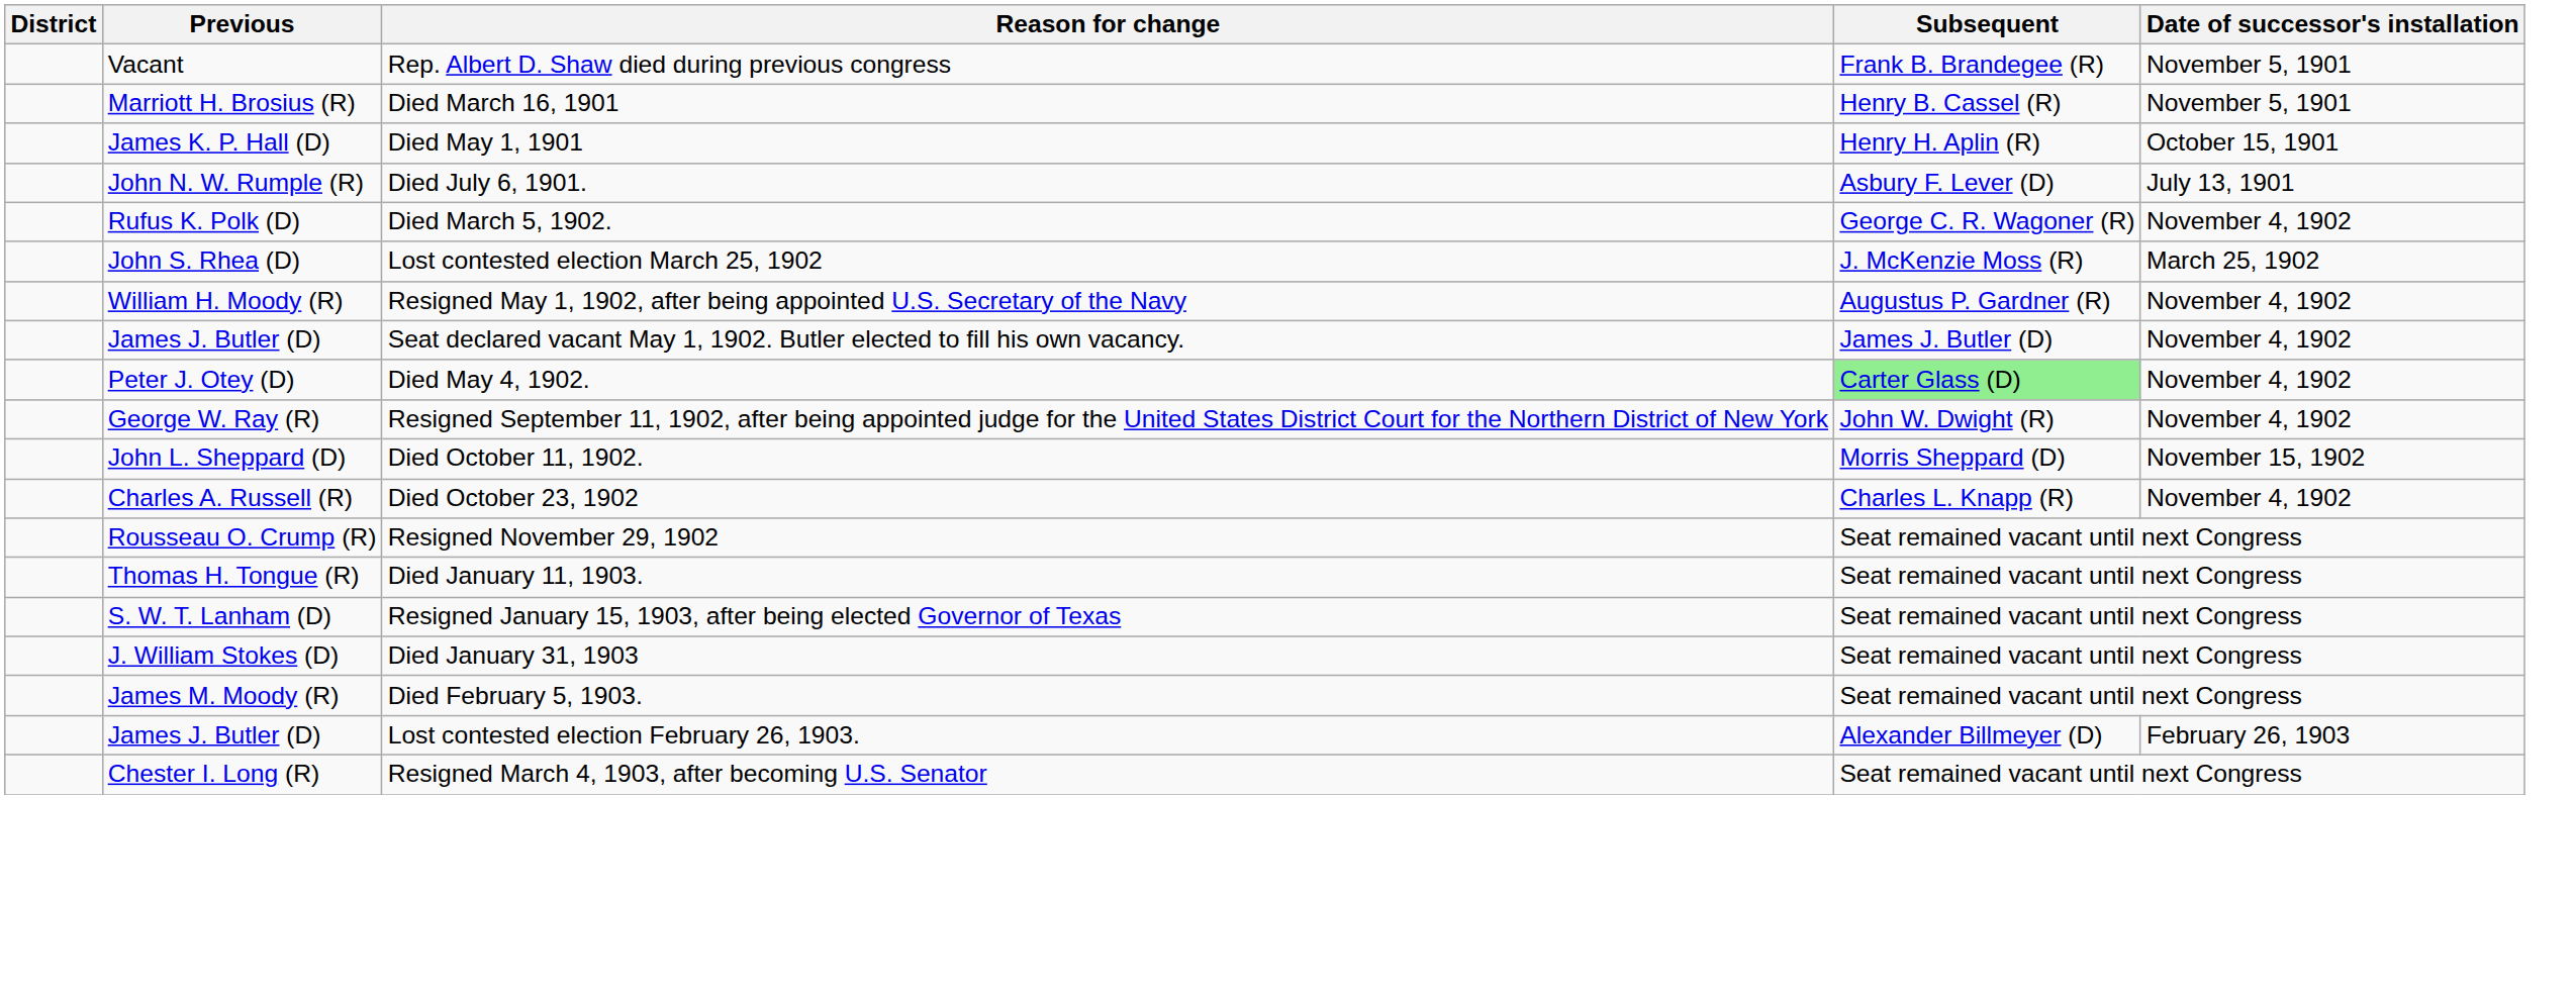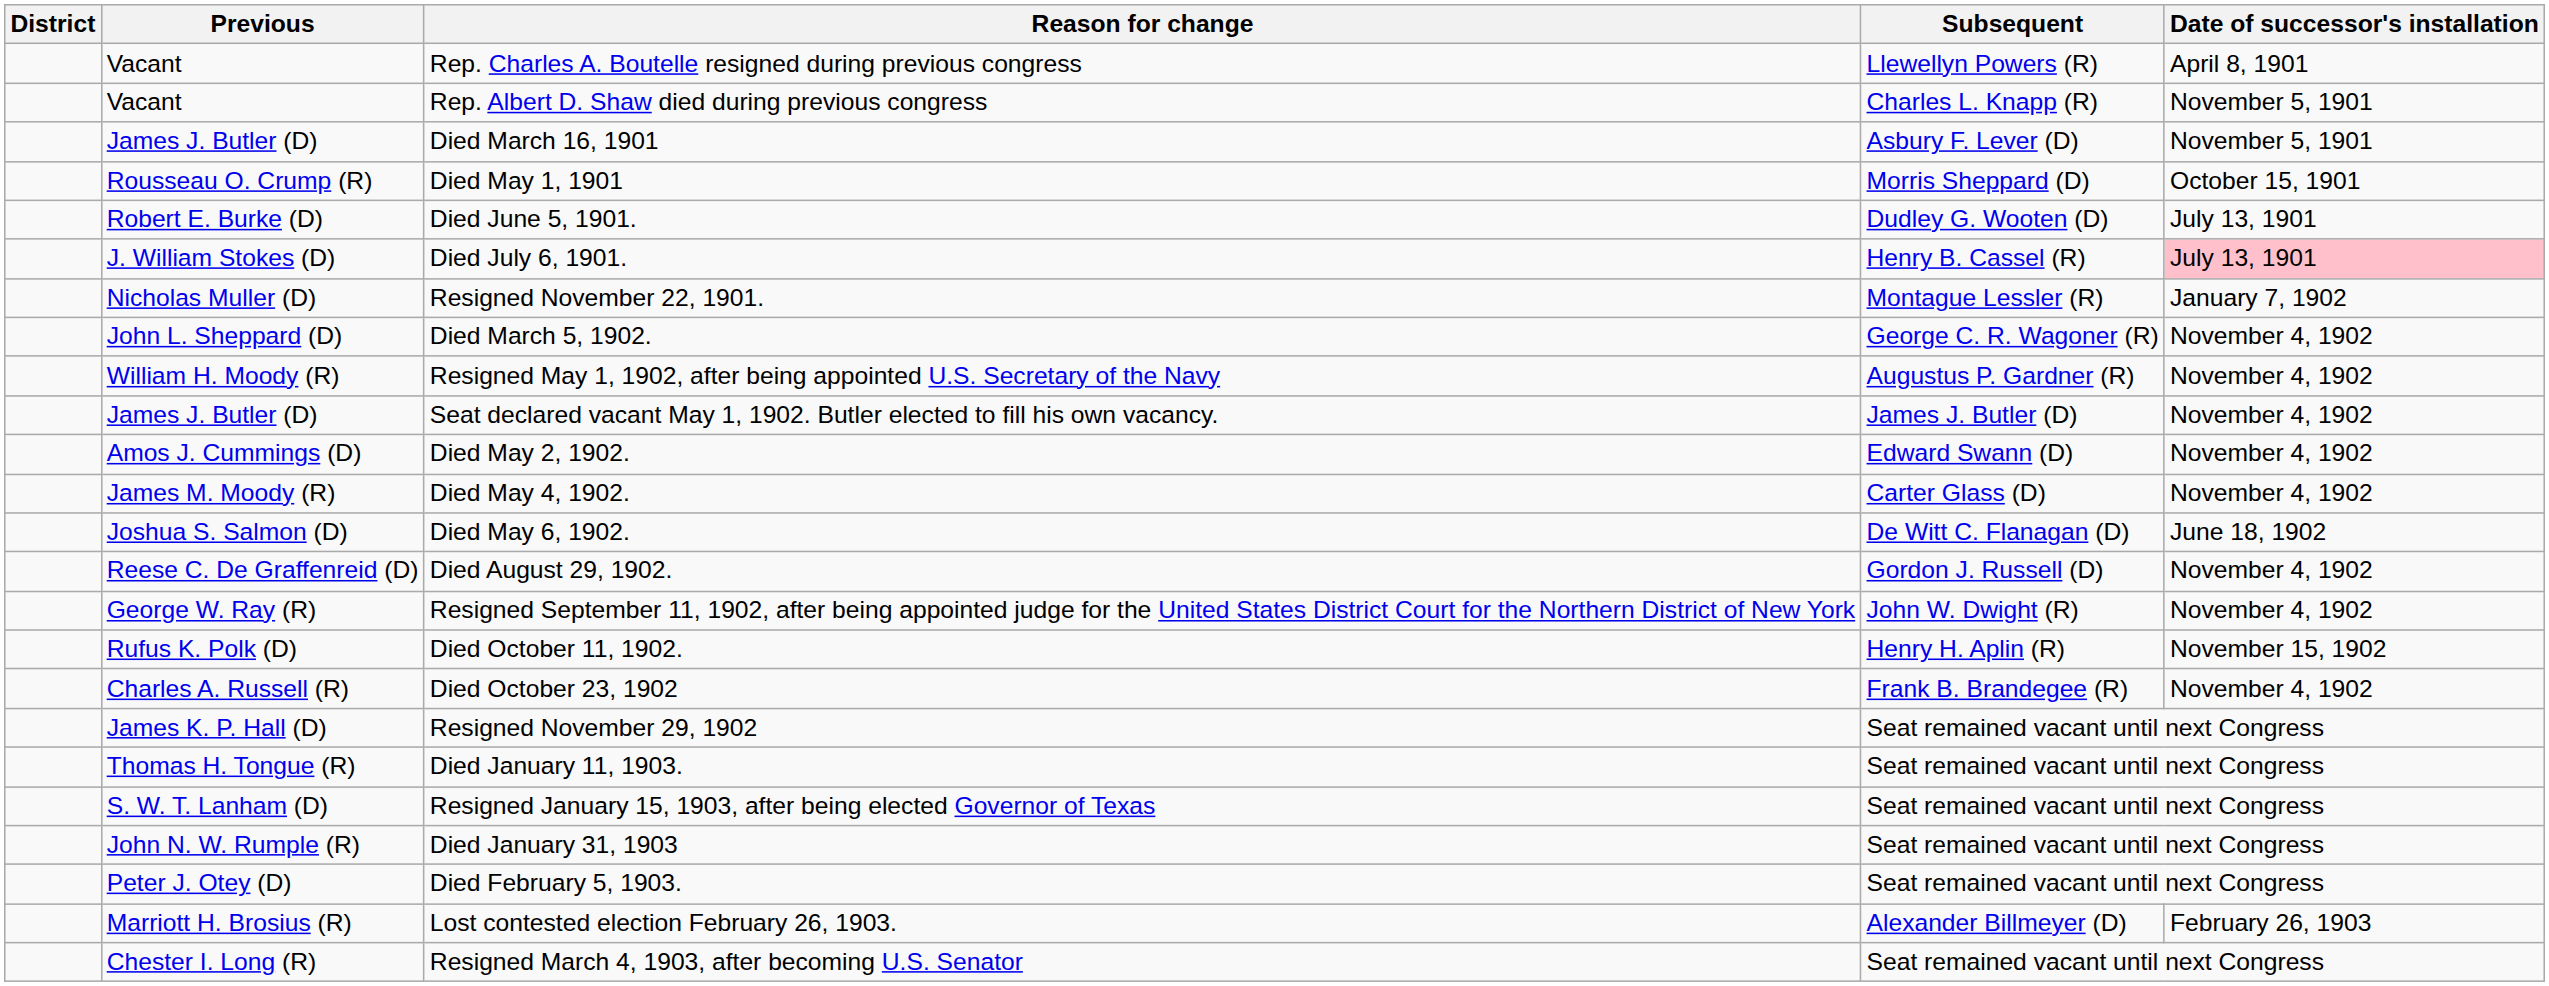 <table class="wikitable sortable">
 <tr valign=bottom>
 <th>District</th>
 <th>Previous</th>
 <th>Reason for change</th>
 <th>Subsequent</th>
 <th>Date of successor's installation</th>
 </tr>
 <tr>
 <td></td>
 <td>Vacant</td>
+<td>Rep. <a href='#'>Charles A. Boutelle</a> resigned during previous congress</td>
+<td><a href='#'>Llewellyn Powers</a> (R)</td>
+<td>April 8, 1901</td>
+</tr>
+<tr>
+<td></td>
+<td>Vacant</td>
 <td>Rep. <a href='#'>Albert D. Shaw</a> died during previous congress</td>
-<td><a href='#'>Frank B. Brandegee</a> (R)</td>
+<td><a href='#'>Charles L. Knapp</a> (R)</td>
 <td>November 5, 1901</td>
 </tr>
 <tr>
 <td></td>
-<td><a href='#'>Marriott H. Brosius</a> (R)</td>
+<td><a href='#'>James J. Butler</a> (D)</td>
 <td>Died March 16, 1901</td>
-<td><a href='#'>Henry B. Cassel</a> (R)</td>
+<td><a href='#'>Asbury F. Lever</a> (D)</td>
 <td>November 5, 1901</td>
 </tr>
 <tr>
 <td></td>
-<td><a href='#'>James K. P. Hall</a> (D)</td>
+<td><a href='#'>Rousseau O. Crump</a> (R)</td>
 <td>Died May 1, 1901</td>
-<td><a href='#'>Henry H. Aplin</a> (R)</td>
+<td><a href='#'>Morris Sheppard</a> (D)</td>
 <td>October 15, 1901</td>
 </tr>
 <tr>
 <td></td>
-<td><a href='#'>John N. W. Rumple</a> (R)</td>
-<td>Died July 6, 1901.</td>
-<td><a href='#'>Asbury F. Lever</a> (D)</td>
+<td><a href='#'>Robert E. Burke</a> (D)</td>
+<td>Died June 5, 1901.</td>
+<td><a href='#'>Dudley G. Wooten</a> (D)</td>
 <td>July 13, 1901</td>
 </tr>
 <tr>
 <td></td>
-<td><a href='#'>Rufus K. Polk</a> (D)</td>
+<td><a href='#'>J. William Stokes</a> (D)</td>
+<td>Died July 6, 1901.</td>
+<td><a href='#'>Henry B. Cassel</a> (R)</td>
+<td style="background: pink;">July 13, 1901</td>
+</tr>
+<tr>
+<td></td>
+<td><a href='#'>Nicholas Muller</a> (D)</td>
+<td>Resigned November 22, 1901.</td>
+<td><a href='#'>Montague Lessler</a> (R)</td>
+<td>January 7, 1902</td>
+</tr>
+<tr>
+<td></td>
+<td><a href='#'>John L. Sheppard</a> (D)</td>
 <td>Died March 5, 1902.</td>
 <td><a href='#'>George C. R. Wagoner</a> (R)</td>
 <td>November 4, 1902</td>
-</tr>
-<tr>
-<td></td>
-<td><a href='#'>John S. Rhea</a> (D)</td>
-<td>Lost contested election March 25, 1902</td>
-<td><a href='#'>J. McKenzie Moss</a> (R)</td>
-<td>March 25, 1902</td>
 </tr>
 <tr>
 <td></td>
 <td><a href='#'>William H. Moody</a> (R)</td>
 <td>Resigned May 1, 1902, after being appointed <a href='#'>U.S. Secretary of the Navy</a></td>
 <td><a href='#'>Augustus P. Gardner</a> (R)</td>
 <td>November 4, 1902</td>
 </tr>
 <tr>
 <td></td>
 <td><a href='#'>James J. Butler</a> (D)</td>
 <td>Seat declared vacant May 1, 1902.  Butler elected to fill his own vacancy.</td>
 <td><a href='#'>James J. Butler</a> (D)</td>
 <td>November 4, 1902</td>
 </tr>
 <tr>
 <td></td>
-<td><a href='#'>Peter J. Otey</a> (D)</td>
+<td><a href='#'>Amos J. Cummings</a> (D)</td>
+<td>Died May 2, 1902.</td>
+<td><a href='#'>Edward Swann</a> (D)</td>
+<td>November 4, 1902</td>
+</tr>
+<tr>
+<td></td>
+<td><a href='#'>James M. Moody</a> (R)</td>
 <td>Died May 4, 1902.</td>
-<td style="background: lightgreen;"><a href='#'>Carter Glass</a> (D)</td>
+<td><a href='#'>Carter Glass</a> (D)</td>
+<td>November 4, 1902</td>
+</tr>
+<tr>
+<td></td>
+<td><a href='#'>Joshua S. Salmon</a> (D)</td>
+<td>Died May 6, 1902.</td>
+<td><a href='#'>De Witt C. Flanagan</a> (D)</td>
+<td>June 18, 1902</td>
+</tr>
+<tr>
+<td></td>
+<td><a href='#'>Reese C. De Graffenreid</a> (D)</td>
+<td>Died August 29, 1902.</td>
+<td><a href='#'>Gordon J. Russell</a> (D)</td>
 <td>November 4, 1902</td>
 </tr>
 <tr>
 <td></td>
 <td><a href='#'>George W. Ray</a> (R)</td>
 <td>Resigned September 11, 1902, after being appointed judge for the <a href='#'>United States District Court for the Northern District of New York</a></td>
 <td><a href='#'>John W. Dwight</a> (R)</td>
 <td>November 4, 1902</td>
 </tr>
 <tr>
 <td></td>
-<td><a href='#'>John L. Sheppard</a> (D)</td>
+<td><a href='#'>Rufus K. Polk</a> (D)</td>
 <td>Died October 11, 1902.</td>
-<td><a href='#'>Morris Sheppard</a> (D)</td>
+<td><a href='#'>Henry H. Aplin</a> (R)</td>
 <td>November 15, 1902</td>
 </tr>
 <tr>
 <td></td>
 <td><a href='#'>Charles A. Russell</a> (R)</td>
 <td>Died October 23, 1902</td>
-<td><a href='#'>Charles L. Knapp</a> (R)</td>
+<td><a href='#'>Frank B. Brandegee</a> (R)</td>
 <td>November 4, 1902</td>
 </tr>
 <tr>
 <td></td>
-<td><a href='#'>Rousseau O. Crump</a> (R)</td>
+<td><a href='#'>James K. P. Hall</a> (D)</td>
 <td>Resigned November 29, 1902</td>
 <td colspan=2>Seat remained vacant until next Congress</td>
 </tr>
 <tr>
 <td></td>
 <td><a href='#'>Thomas H. Tongue</a> (R)</td>
 <td>Died January 11, 1903.</td>
 <td colspan=2>Seat remained vacant until next Congress</td>
 </tr>
 <tr>
 <td></td>
 <td><a href='#'>S. W. T. Lanham</a> (D)</td>
 <td>Resigned January 15, 1903, after being elected <a href='#'>Governor of Texas</a></td>
 <td colspan=2>Seat remained vacant until next Congress</td>
 </tr>
 <tr>
 <td></td>
-<td><a href='#'>J. William Stokes</a> (D)</td>
+<td><a href='#'>John N. W. Rumple</a> (R)</td>
 <td>Died January 31, 1903</td>
 <td colspan=2>Seat remained vacant until next Congress</td>
 </tr>
 <tr>
 <td></td>
-<td><a href='#'>James M. Moody</a> (R)</td>
+<td><a href='#'>Peter J. Otey</a> (D)</td>
 <td>Died February 5, 1903.</td>
 <td colspan=2>Seat remained vacant until next Congress</td>
 </tr>
 <tr>
 <td></td>
-<td><a href='#'>James J. Butler</a> (D)</td>
+<td><a href='#'>Marriott H. Brosius</a> (R)</td>
 <td>Lost contested election February 26, 1903.</td>
 <td><a href='#'>Alexander Billmeyer</a> (D)</td>
 <td>February 26, 1903</td>
 </tr>
 <tr>
 <td></td>
 <td><a href='#'>Chester I. Long</a> (R)</td>
 <td>Resigned March 4, 1903, after becoming <a href='#'>U.S. Senator</a></td>
 <td colspan=2>Seat remained vacant until next Congress</td>
 </tr>
 </table>
